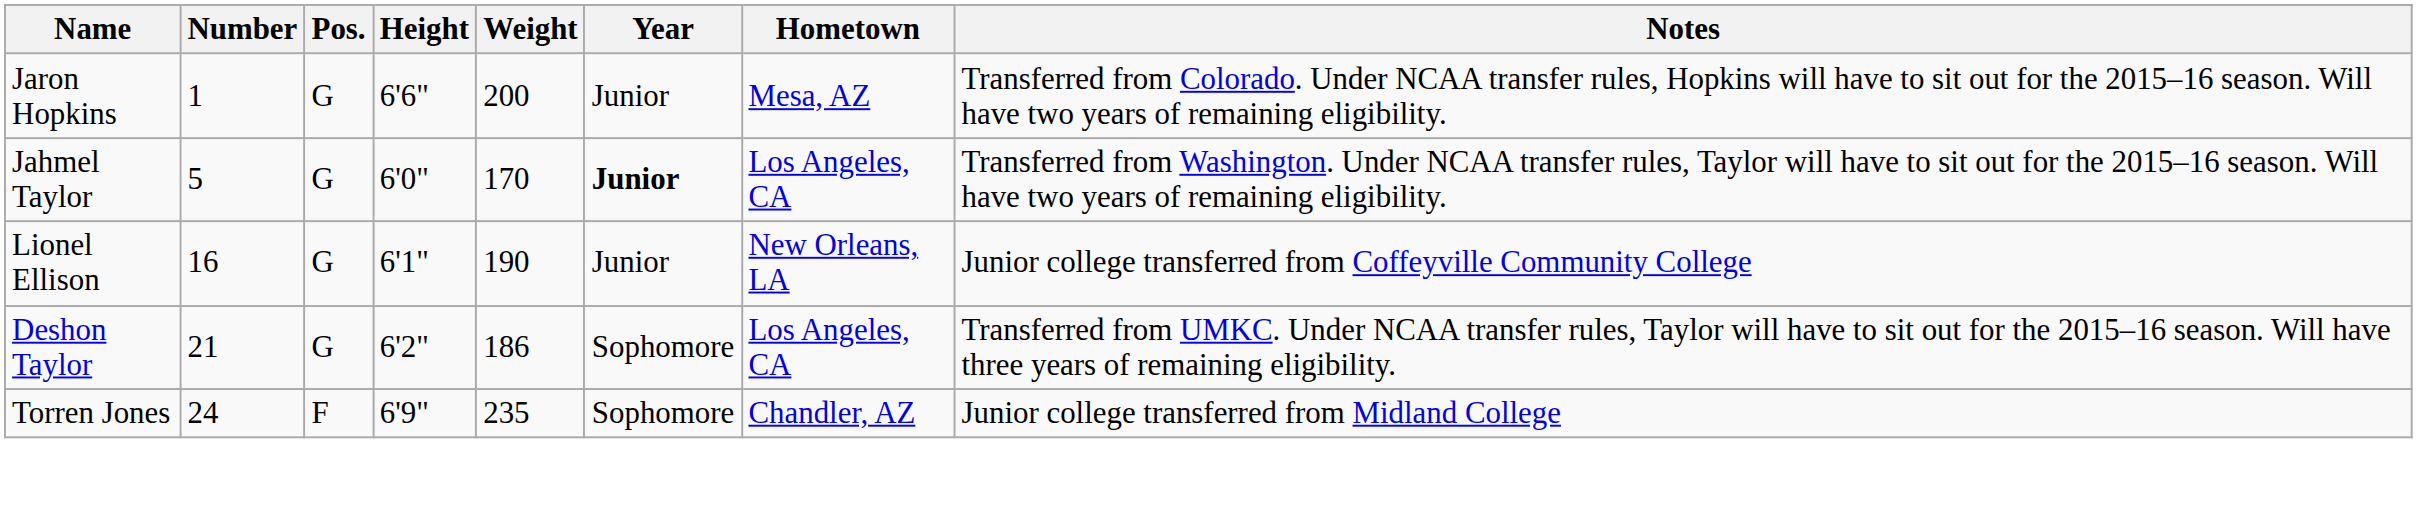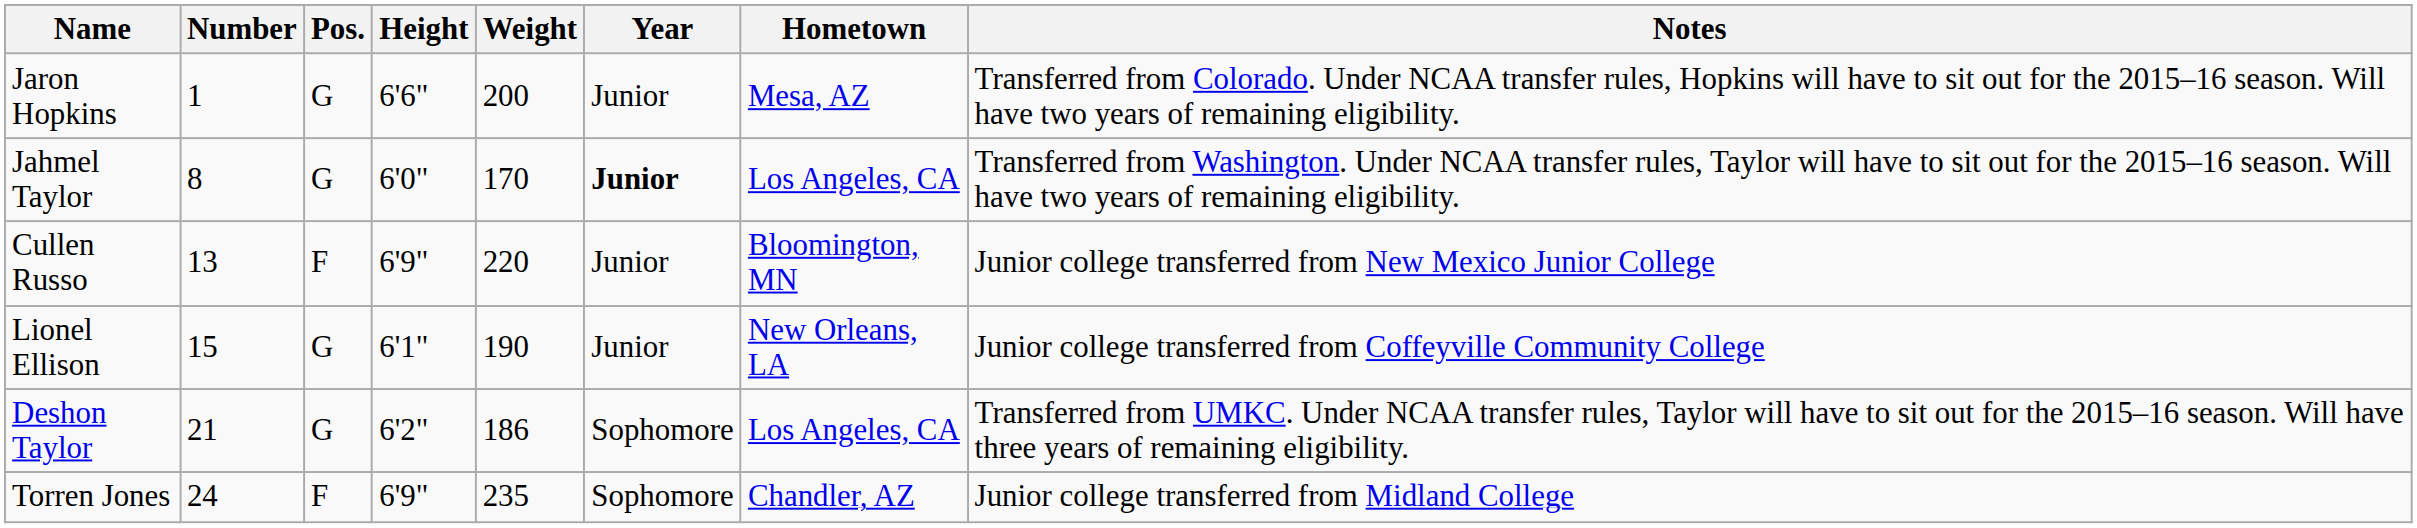 <table class="wikitable sortable" border="1">
 <tr>
 <th>Name</th>
 <th>Number</th>
 <th>Pos.</th>
 <th>Height</th>
 <th>Weight</th>
 <th>Year</th>
 <th>Hometown</th>
 <th class="unsortable">Notes</th>
 </tr>
 <tr>
 <td>Jaron Hopkins</td>
 <td>1</td>
 <td>G</td>
 <td>6'6"</td>
 <td>200</td>
 <td>Junior</td>
 <td><a href='#'>Mesa, AZ</a></td>
 <td>Transferred from <a href='#'>Colorado</a>. Under NCAA transfer rules, Hopkins will have to sit out for the 2015–16 season. Will have two years of remaining eligibility.</td>
 </tr>
 <tr>
 <td>Jahmel Taylor</td>
-<td>5</td>
+<td>8</td>
 <td>G</td>
 <td>6'0"</td>
 <td>170</td>
 <td><strong>Junior</strong></td>
 <td><a href='#'>Los Angeles, CA</a></td>
 <td>Transferred from <a href='#'>Washington</a>. Under NCAA transfer rules, Taylor will have to sit out for the 2015–16 season. Will have two years of remaining eligibility.</td>
 </tr>
 <tr>
+<td>Cullen Russo</td>
+<td>13</td>
+<td>F</td>
+<td>6'9"</td>
+<td>220</td>
+<td>Junior</td>
+<td><a href='#'>Bloomington, MN</a></td>
+<td>Junior college transferred from <a href='#'>New Mexico Junior College</a></td>
+</tr>
+<tr>
 <td>Lionel Ellison</td>
-<td>16</td>
+<td>15</td>
 <td>G</td>
 <td>6'1"</td>
 <td>190</td>
 <td>Junior</td>
 <td><a href='#'>New Orleans, LA</a></td>
 <td>Junior college transferred from <a href='#'>Coffeyville Community College</a></td>
 </tr>
 <tr>
 <td><a href='#'>Deshon Taylor</a></td>
 <td>21</td>
 <td>G</td>
 <td>6'2"</td>
 <td>186</td>
 <td>Sophomore</td>
 <td><a href='#'>Los Angeles, CA</a></td>
 <td>Transferred from <a href='#'>UMKC</a>. Under NCAA transfer rules, Taylor will have to sit out for the 2015–16 season. Will have three years of remaining eligibility.</td>
 </tr>
 <tr>
 <td>Torren Jones</td>
 <td>24</td>
 <td>F</td>
 <td>6'9"</td>
 <td>235</td>
 <td>Sophomore</td>
 <td><a href='#'>Chandler, AZ</a></td>
 <td>Junior college transferred from <a href='#'>Midland College</a></td>
 </tr>
 </table>
